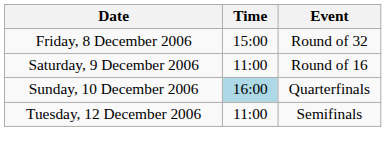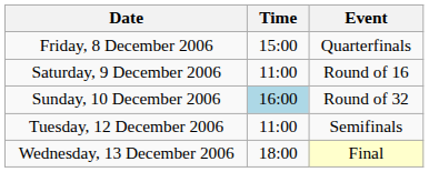 <table class = "wikitable" style="text-align:center;">
 <tr>
 <th width=220>Date</th>
 <th width=50>Time</th>
 <th width=100>Event</th>
 </tr>
 <tr>
 <td>Friday, 8 December 2006</td>
 <td>15:00</td>
-<td>Round of 32</td>
+<td>Quarterfinals</td>
 </tr>
 <tr>
 <td>Saturday, 9 December 2006</td>
 <td>11:00</td>
 <td>Round of 16</td>
 </tr>
 <tr>
 <td>Sunday, 10 December 2006</td>
 <td style="background: lightblue;">16:00</td>
-<td>Quarterfinals</td>
+<td>Round of 32</td>
 </tr>
 <tr>
 <td>Tuesday, 12 December 2006</td>
 <td>11:00</td>
 <td>Semifinals</td>
 </tr>
+<tr>
+<td>Wednesday, 13 December 2006</td>
+<td>18:00</td>
+<td bgcolor=ffffcc>Final</td>
+</tr>
 </table>
